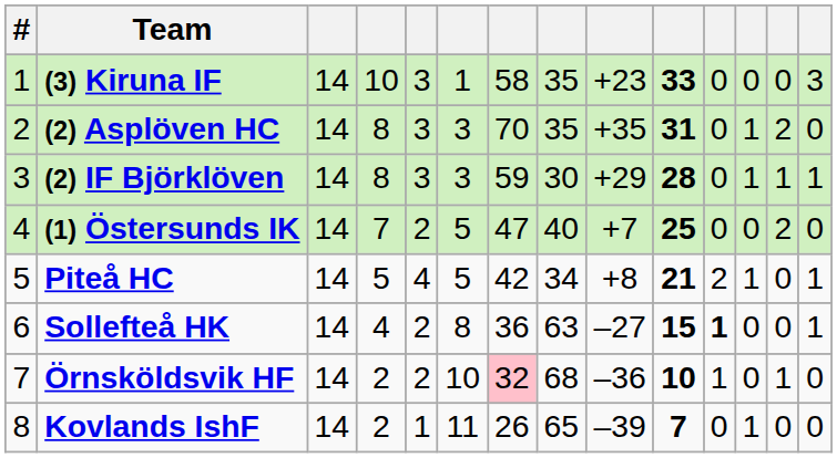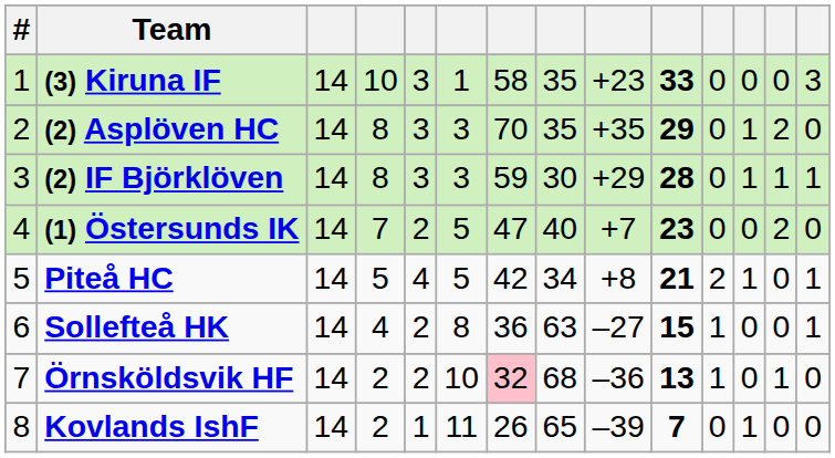 <table class="wikitable sortable">
 <tr>
 <th>#</th>
 <th>Team</th>
 <th></th>
 <th></th>
 <th></th>
 <th></th>
 <th></th>
 <th></th>
 <th></th>
 <th></th>
 <th></th>
 <th></th>
 <th></th>
 <th></th>
 </tr>
 <tr style="background: #D0F0C0;">
 <td>1</td>
 <td><strong><small>(3)</small> <a href='#'>Kiruna IF</a></strong></td>
 <td style="text-align: center;">14</td>
 <td style="text-align: center;">10</td>
 <td style="text-align: center;">3</td>
 <td style="text-align: center;">1</td>
 <td style="text-align: center;">58</td>
 <td style="text-align: center;">35</td>
 <td style="text-align: center;">+23</td>
 <td style="text-align: center;"><strong>33</strong></td>
 <td style="text-align: center;">0</td>
 <td style="text-align: center;">0</td>
 <td style="text-align: center;">0</td>
 <td style="text-align: center;">3</td>
 </tr>
 <tr style="background: #D0F0C0;">
 <td>2</td>
 <td><strong><small>(2)</small> <a href='#'>Asplöven HC</a></strong></td>
 <td style="text-align: center;">14</td>
 <td style="text-align: center;">8</td>
 <td style="text-align: center;">3</td>
 <td style="text-align: center;">3</td>
 <td style="text-align: center;">70</td>
 <td style="text-align: center;">35</td>
 <td style="text-align: center;">+35</td>
-<td style="text-align: center;"><strong>31</strong></td>
+<td style="text-align: center;"><strong>29</strong></td>
 <td style="text-align: center;">0</td>
 <td style="text-align: center;">1</td>
 <td style="text-align: center;">2</td>
 <td style="text-align: center;">0</td>
 </tr>
 <tr style="background: #D0F0C0;">
 <td>3</td>
 <td><strong><small>(2)</small> <a href='#'>IF Björklöven</a></strong></td>
 <td style="text-align: center;">14</td>
 <td style="text-align: center;">8</td>
 <td style="text-align: center;">3</td>
 <td style="text-align: center;">3</td>
 <td style="text-align: center;">59</td>
 <td style="text-align: center;">30</td>
 <td style="text-align: center;">+29</td>
 <td style="text-align: center;"><strong>28</strong></td>
 <td style="text-align: center;">0</td>
 <td style="text-align: center;">1</td>
 <td style="text-align: center;">1</td>
 <td style="text-align: center;">1</td>
 </tr>
 <tr style="background: #D0F0C0;">
 <td>4</td>
 <td><strong><small>(1)</small> <a href='#'>Östersunds IK</a></strong></td>
 <td style="text-align: center;">14</td>
 <td style="text-align: center;">7</td>
 <td style="text-align: center;">2</td>
 <td style="text-align: center;">5</td>
 <td style="text-align: center;">47</td>
 <td style="text-align: center;">40</td>
 <td style="text-align: center;">+7</td>
-<td style="text-align: center;"><strong>25</strong></td>
+<td style="text-align: center;"><strong>23</strong></td>
 <td style="text-align: center;">0</td>
 <td style="text-align: center;">0</td>
 <td style="text-align: center;">2</td>
 <td style="text-align: center;">0</td>
 </tr>
 <tr>
 <td>5</td>
 <td><strong><a href='#'>Piteå HC</a></strong></td>
 <td style="text-align: center;">14</td>
 <td style="text-align: center;">5</td>
 <td style="text-align: center;">4</td>
 <td style="text-align: center;">5</td>
 <td style="text-align: center;">42</td>
 <td style="text-align: center;">34</td>
 <td style="text-align: center;">+8</td>
 <td style="text-align: center;"><strong>21</strong></td>
 <td style="text-align: center;">2</td>
 <td style="text-align: center;">1</td>
 <td style="text-align: center;">0</td>
 <td style="text-align: center;">1</td>
 </tr>
 <tr>
 <td>6</td>
 <td><strong><a href='#'>Sollefteå HK</a></strong></td>
 <td style="text-align: center;">14</td>
 <td style="text-align: center;">4</td>
 <td style="text-align: center;">2</td>
 <td style="text-align: center;">8</td>
 <td style="text-align: center;">36</td>
 <td style="text-align: center;">63</td>
 <td style="text-align: center;">–27</td>
 <td style="text-align: center;"><strong>15</strong></td>
-<td style="text-align: center;"><strong>1</strong></td>
+<td style="text-align: center;">1</td>
 <td style="text-align: center;">0</td>
 <td style="text-align: center;">0</td>
 <td style="text-align: center;">1</td>
 </tr>
 <tr>
 <td>7</td>
 <td><strong><a href='#'>Örnsköldsvik HF</a></strong></td>
 <td style="text-align: center;">14</td>
 <td style="text-align: center;">2</td>
 <td style="text-align: center;">2</td>
 <td style="text-align: center;">10</td>
 <td style="background: pink; text-align: center;">32</td>
 <td style="text-align: center;">68</td>
 <td style="text-align: center;">–36</td>
-<td style="text-align: center;"><strong>10</strong></td>
+<td style="text-align: center;"><strong>13</strong></td>
 <td style="text-align: center;">1</td>
 <td style="text-align: center;">0</td>
 <td style="text-align: center;">1</td>
 <td style="text-align: center;">0</td>
 </tr>
 <tr>
 <td>8</td>
 <td><strong><a href='#'>Kovlands IshF</a></strong></td>
 <td style="text-align: center;">14</td>
 <td style="text-align: center;">2</td>
 <td style="text-align: center;">1</td>
 <td style="text-align: center;">11</td>
 <td style="text-align: center;">26</td>
 <td style="text-align: center;">65</td>
 <td style="text-align: center;">–39</td>
 <td style="text-align: center;"><strong>7</strong></td>
 <td style="text-align: center;">0</td>
 <td style="text-align: center;">1</td>
 <td style="text-align: center;">0</td>
 <td style="text-align: center;">0</td>
 </tr>
 </table>
